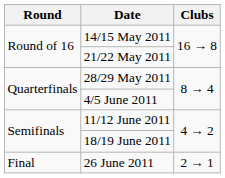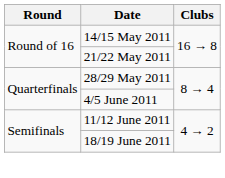 <table class="wikitable">
 <tr>
 <th>Round</th>
 <th>Date</th>
 <th>Clubs</th>
 </tr>
 <tr>
 <td rowspan="2">Round of 16</td>
 <td>14/15 May 2011</td>
 <td rowspan="2" align="center">16 → 8</td>
 </tr>
 <tr>
 <td>21/22 May 2011</td>
 </tr>
 <tr>
 <td rowspan="2">Quarterfinals</td>
 <td>28/29 May 2011</td>
 <td rowspan="2" align="center">8 → 4</td>
 </tr>
 <tr>
 <td>4/5 June 2011</td>
 </tr>
 <tr>
 <td rowspan="2">Semifinals</td>
 <td>11/12 June 2011</td>
 <td rowspan="2" align="center">4 → 2</td>
 </tr>
 <tr>
 <td>18/19 June 2011</td>
 </tr>
-<tr>
-<td>Final</td>
-<td>26 June 2011</td>
-<td align="center">2 → 1</td>
-</tr>
 </table>
